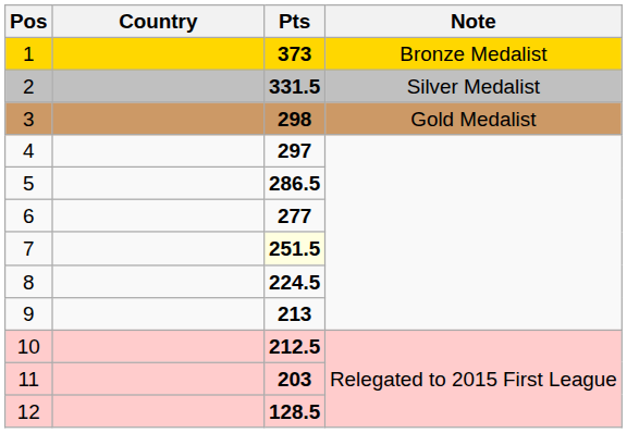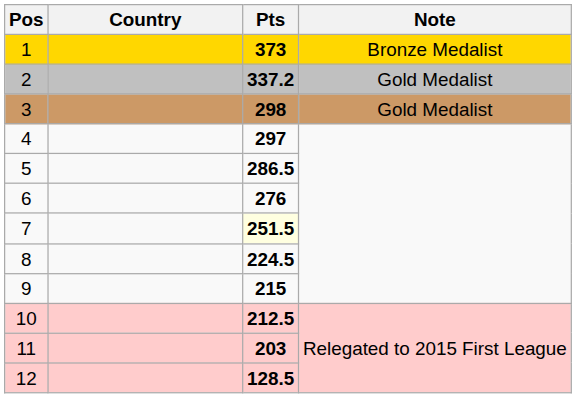 <table class="wikitable" style="text-align: center; font-size:95%">
 <tr>
 <th width="25">Pos</th>
 <th width="150">Country</th>
 <th width="25">Pts</th>
 <th>Note</th>
 </tr>
 <tr style="background:gold;">
 <td>1</td>
 <td align="left"><strong></strong></td>
 <td><strong>373</strong></td>
 <td>Bronze Medalist</td>
 </tr>
 <tr style="background:silver;">
 <td>2</td>
 <td align="left"><strong></strong></td>
-<td><strong>331.5</strong></td>
-<td>Silver Medalist</td>
+<td><strong>337.2</strong></td>
+<td>Gold Medalist</td>
 </tr>
 <tr style="background:#c96;">
 <td>3</td>
 <td align="left"><strong></strong></td>
 <td><strong>298</strong></td>
 <td>Gold Medalist</td>
 </tr>
 <tr>
 <td>4</td>
 <td align="left"><strong></strong></td>
 <td><strong>297</strong></td>
 <td rowspan=6></td>
 </tr>
 <tr>
 <td>5</td>
 <td align="left"><strong></strong></td>
 <td><strong>286.5</strong></td>
 </tr>
 <tr>
 <td>6</td>
 <td align="left"><strong></strong></td>
-<td><strong>277</strong></td>
+<td><strong>276</strong></td>
 </tr>
 <tr>
 <td>7</td>
 <td align="left"><strong></strong></td>
 <td style="background: lightyellow;"><strong>251.5</strong></td>
 </tr>
 <tr>
 <td>8</td>
 <td align="left"><strong></strong></td>
 <td><strong>224.5</strong></td>
 </tr>
 <tr>
 <td>9</td>
 <td align="left"><strong></strong></td>
-<td><strong>213</strong></td>
+<td><strong>215</strong></td>
 </tr>
 <tr bgcolor=ffcccc>
 <td>10</td>
 <td align="left"><strong></strong></td>
 <td><strong>212.5</strong></td>
 <td rowspan=3>Relegated to 2015 First League</td>
 </tr>
 <tr bgcolor=ffcccc>
 <td>11</td>
 <td align="left"><strong></strong></td>
 <td><strong>203</strong></td>
 </tr>
 <tr bgcolor=ffcccc>
 <td>12</td>
 <td align="left"><strong></strong></td>
 <td><strong>128.5</strong></td>
 </tr>
 </table>
